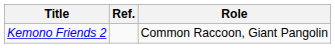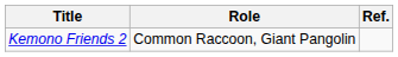 <table class="wikitable">
 <tr>
 <th>Title</th>
+<th>Role</th>
 <th>Ref.</th>
-<th>Role</th>
 </tr>
 <tr>
 <td><em><a href='#'>Kemono Friends 2</a></em></td>
+<td>Common Raccoon, Giant Pangolin</td>
 <td></td>
-<td>Common Raccoon, Giant Pangolin</td>
 </tr>
 </table>
